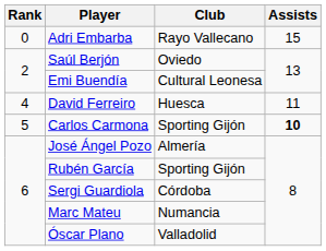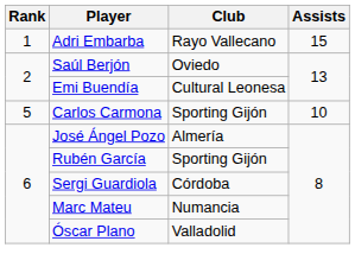 <table class="wikitable" style="text-align:center">
 <tr>
 <th>Rank</th>
 <th>Player</th>
 <th>Club</th>
 <th>Assists</th>
 </tr>
 <tr>
-<td>0</td>
+<td>1</td>
 <td align="left"> <a href='#'>Adri Embarba</a></td>
 <td align="left">Rayo Vallecano</td>
 <td>15</td>
 </tr>
 <tr>
 <td rowspan=2>2</td>
 <td align="left"> <a href='#'>Saúl Berjón</a></td>
 <td align="left">Oviedo</td>
 <td rowspan=2>13</td>
 </tr>
 <tr>
 <td align="left"> <a href='#'>Emi Buendía</a></td>
 <td align="left">Cultural Leonesa</td>
 </tr>
 <tr>
-<td>4</td>
-<td align="left"> <a href='#'>David Ferreiro</a></td>
-<td align="left">Huesca</td>
-<td>11</td>
-</tr>
-<tr>
 <td>5</td>
 <td align="left"> <a href='#'>Carlos Carmona</a></td>
 <td align="left">Sporting Gijón</td>
-<td><strong>10</strong></td>
+<td>10</td>
 </tr>
 <tr>
 <td rowspan=5>6</td>
 <td align="left"> <a href='#'>José Ángel Pozo</a></td>
 <td align="left">Almería</td>
 <td rowspan=5>8</td>
 </tr>
 <tr>
 <td align="left"> <a href='#'>Rubén García</a></td>
 <td align="left">Sporting Gijón</td>
 </tr>
 <tr>
 <td align="left"> <a href='#'>Sergi Guardiola</a></td>
 <td align="left">Córdoba</td>
 </tr>
 <tr>
 <td align="left"> <a href='#'>Marc Mateu</a></td>
 <td align="left">Numancia</td>
 </tr>
 <tr>
 <td align="left"> <a href='#'>Óscar Plano</a></td>
 <td align="left">Valladolid</td>
 </tr>
 </table>
